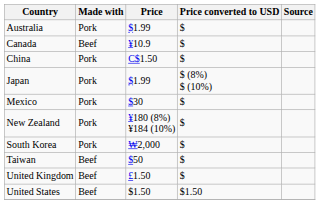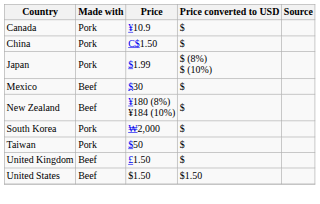 <table class="wikitable" style="text-align:left">
 <tr>
 <th>Country</th>
 <th>Made with</th>
 <th>Price</th>
 <th>Price converted to USD</th>
 <th>Source</th>
 </tr>
 <tr>
-<td>Australia</td>
+<td>Canada</td>
 <td>Pork</td>
-<td><a href='#'>$</a>1.99</td>
-<td>$</td>
-<td></td>
-</tr>
-<tr>
-<td>Canada</td>
-<td>Beef</td>
 <td><a href='#'>¥</a>10.9</td>
 <td>$</td>
 <td></td>
 </tr>
 <tr>
 <td>China</td>
 <td>Pork</td>
 <td><a href='#'>C$</a>1.50</td>
 <td>$</td>
 <td></td>
 </tr>
 <tr>
 <td>Japan</td>
 <td>Pork</td>
 <td><a href='#'>$</a>1.99</td>
 <td>$ (8%)<br>$ (10%)</td>
 <td></td>
 </tr>
 <tr>
 <td>Mexico</td>
-<td>Pork</td>
+<td>Beef</td>
 <td><a href='#'>$</a>30</td>
 <td>$</td>
 <td></td>
 </tr>
 <tr>
 <td>New Zealand</td>
-<td>Pork</td>
+<td>Beef</td>
 <td><a href='#'>¥</a>180 (8%)<br>¥184 (10%)</td>
 <td>$</td>
 <td></td>
 </tr>
 <tr>
 <td>South Korea</td>
 <td>Pork</td>
 <td><a href='#'>₩</a>2,000</td>
 <td>$</td>
 <td></td>
 </tr>
 <tr>
 <td>Taiwan</td>
-<td>Beef</td>
+<td>Pork</td>
 <td><a href='#'>$</a>50</td>
 <td>$</td>
 <td></td>
 </tr>
 <tr>
 <td>United Kingdom</td>
 <td>Beef</td>
 <td><a href='#'>£</a>1.50</td>
 <td>$</td>
 <td></td>
 </tr>
 <tr>
 <td>United States</td>
 <td>Beef</td>
 <td>$1.50</td>
 <td>$1.50</td>
 <td></td>
 </tr>
 <tr>
 </tr>
 </table>
